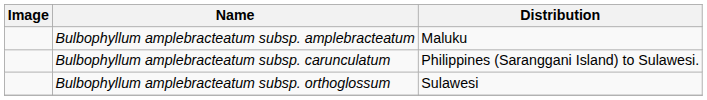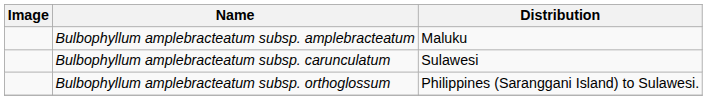 <table class="wikitable collapsible">
 <tr>
 <th>Image</th>
 <th>Name</th>
 <th>Distribution</th>
 </tr>
 <tr>
 <td></td>
 <td><em>Bulbophyllum amplebracteatum subsp. amplebracteatum</em> </td>
 <td>Maluku</td>
 </tr>
 <tr>
 <td></td>
 <td><em>Bulbophyllum amplebracteatum subsp. carunculatum </em> </td>
-<td>Philippines (Saranggani Island) to Sulawesi.</td>
+<td>Sulawesi</td>
 </tr>
 <tr>
 <td></td>
 <td><em>Bulbophyllum amplebracteatum subsp. orthoglossum</em> </td>
-<td>Sulawesi</td>
+<td>Philippines (Saranggani Island) to Sulawesi.</td>
 </tr>
 <tr>
 </tr>
 </table>
